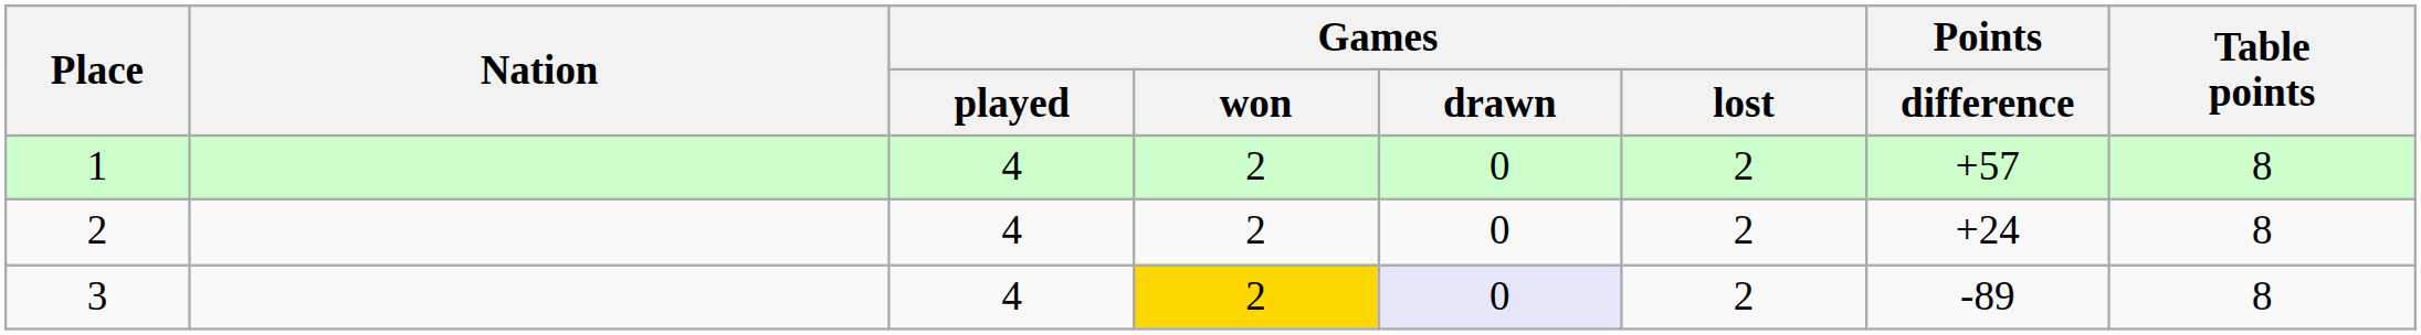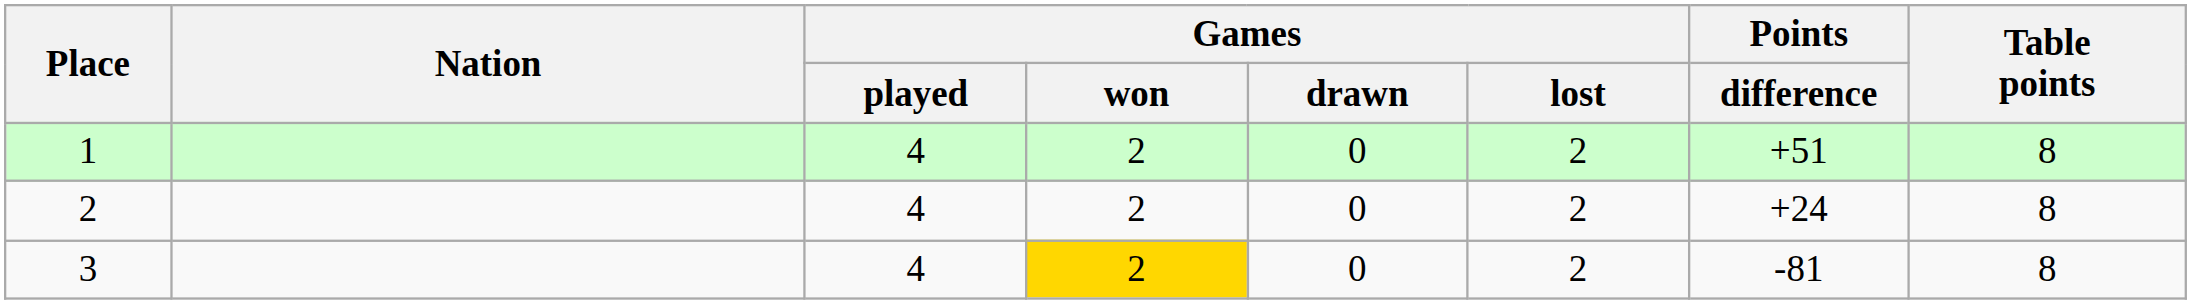 <table class="wikitable">
 <tr>
 <th rowspan="2" width="6%">Place</th>
 <th rowspan="2" width="23%">Nation</th>
 <th colspan="4" width="40%">Games</th>
 <th>Points</th>
 <th rowspan="2" width="10%">Table<br>points</th>
 </tr>
 <tr>
 <th width="8%">played</th>
 <th width="8%">won</th>
 <th width="8%">drawn</th>
 <th width="8%">lost</th>
 <th width="8%">difference</th>
 </tr>
 <tr bgcolor="ccffcc" align="center">
 <td>1</td>
 <td align="left"></td>
 <td>4</td>
 <td>2</td>
 <td>0</td>
 <td>2</td>
-<td>+57</td>
+<td>+51</td>
 <td>8</td>
 </tr>
 <tr align="center">
 <td>2</td>
 <td align="left"></td>
 <td>4</td>
 <td>2</td>
 <td>0</td>
 <td>2</td>
 <td>+24</td>
 <td>8</td>
 </tr>
 <tr align="center">
 <td>3</td>
 <td align="left"></td>
 <td>4</td>
 <td style="background: gold;">2</td>
-<td style="background: lavender;">0</td>
+<td>0</td>
 <td>2</td>
-<td>-89</td>
+<td>-81</td>
 <td>8</td>
 </tr>
 </table>
